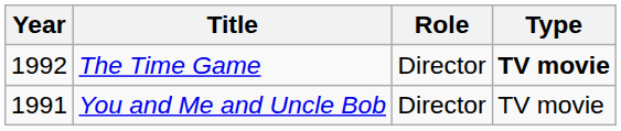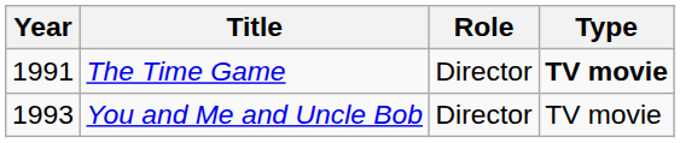 <table class="wikitable">
 <tr>
 <th>Year</th>
 <th>Title</th>
 <th>Role</th>
 <th>Type</th>
 </tr>
 <tr>
-<td>1992</td>
+<td>1991</td>
 <td><em><a href='#'>The Time Game</a></em></td>
 <td>Director</td>
 <td><strong>TV movie</strong></td>
 </tr>
 <tr>
-<td>1991</td>
+<td>1993</td>
 <td><em><a href='#'>You and Me and Uncle Bob</a></em></td>
 <td>Director</td>
 <td>TV movie</td>
 </tr>
 </table>
